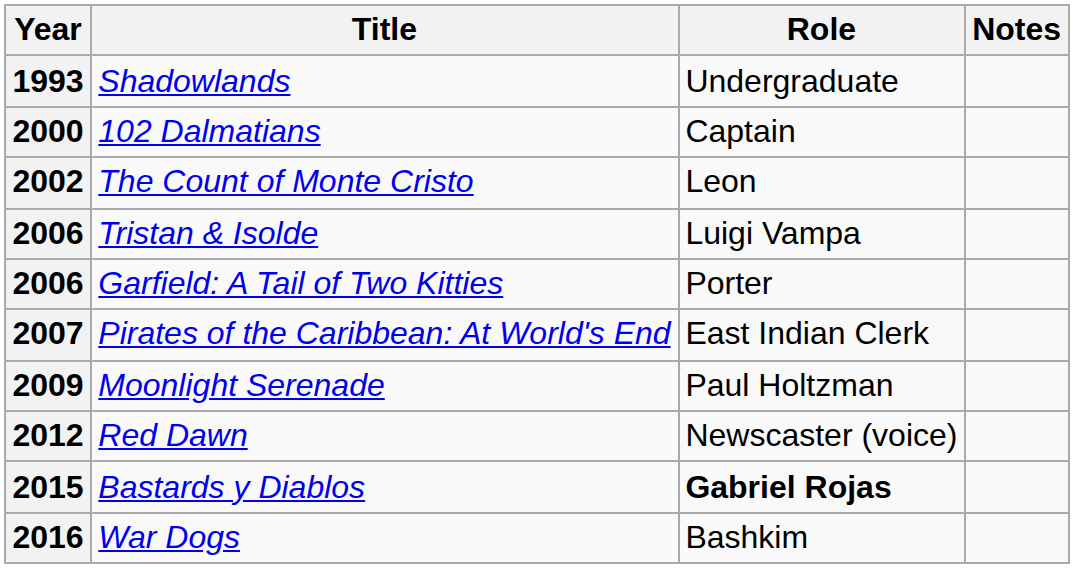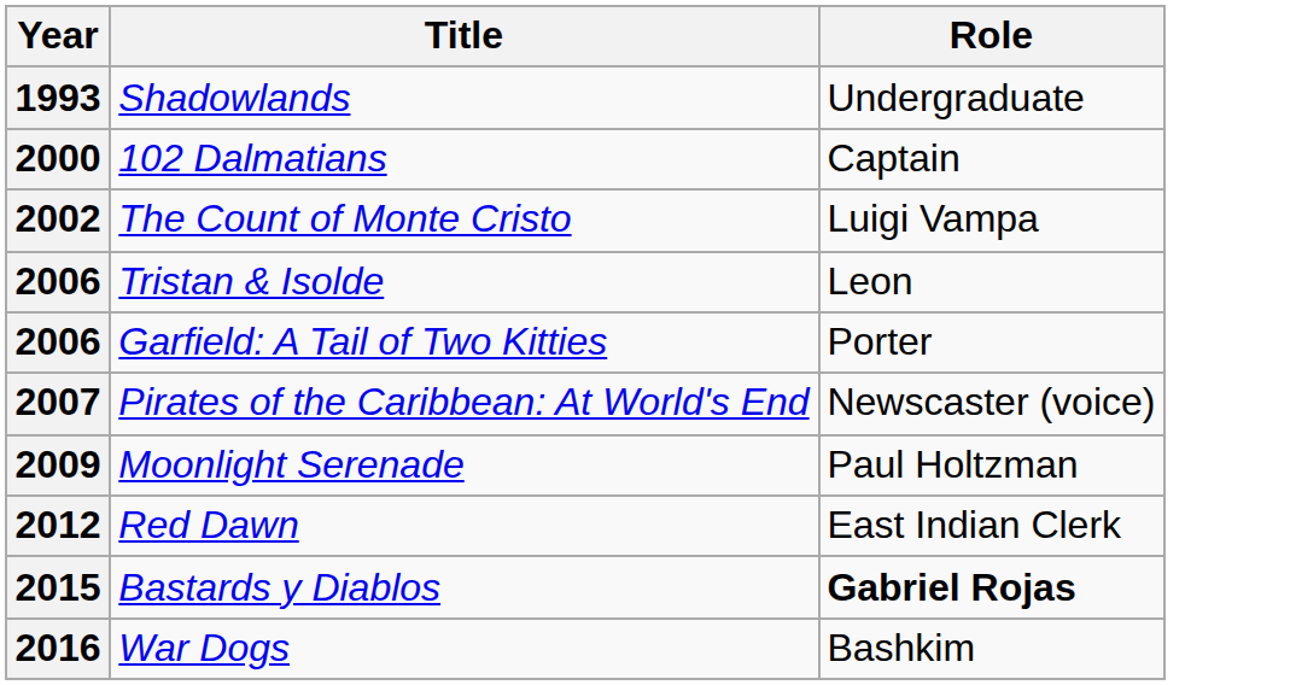 <table class = "wikitable sortable plainrowheaders">
 <tr>
 <th scope="col">Year</th>
 <th scope="col">Title</th>
 <th scope="col">Role</th>
-<th scope="col">Notes</th>
 </tr>
 <tr>
 <th scope="row">1993</th>
 <td><em><a href='#'>Shadowlands</a></em></td>
 <td>Undergraduate</td>
-<td></td>
 </tr>
 <tr>
 <th scope="row">2000</th>
 <td><em><a href='#'>102 Dalmatians</a></em></td>
 <td>Captain</td>
-<td></td>
 </tr>
 <tr>
 <th scope="row">2002</th>
 <td><em><a href='#'>The Count of Monte Cristo</a></em></td>
-<td>Leon</td>
-<td></td>
+<td>Luigi Vampa</td>
 </tr>
 <tr>
 <th scope="row">2006</th>
 <td><em><a href='#'>Tristan & Isolde</a></em></td>
-<td>Luigi Vampa</td>
-<td></td>
+<td>Leon</td>
 </tr>
 <tr>
 <th scope="row">2006</th>
 <td><em><a href='#'>Garfield: A Tail of Two Kitties</a></em></td>
 <td>Porter</td>
-<td></td>
 </tr>
 <tr>
 <th scope="row">2007</th>
 <td><em><a href='#'>Pirates of the Caribbean: At World's End</a></em></td>
-<td>East Indian Clerk</td>
-<td></td>
+<td>Newscaster (voice)</td>
 </tr>
 <tr>
 <th scope="row">2009</th>
 <td><em><a href='#'>Moonlight Serenade</a></em></td>
 <td>Paul Holtzman</td>
-<td></td>
 </tr>
 <tr>
 <th scope="row">2012</th>
 <td><em><a href='#'>Red Dawn</a></em></td>
-<td>Newscaster (voice)</td>
-<td></td>
+<td>East Indian Clerk</td>
 </tr>
 <tr>
 <th scope="row">2015</th>
 <td><em><a href='#'>Bastards y Diablos</a></em></td>
 <td><strong>Gabriel Rojas</strong></td>
-<td></td>
 </tr>
 <tr>
 <th scope="row">2016</th>
 <td><em><a href='#'>War Dogs</a></em></td>
 <td>Bashkim</td>
-<td></td>
 </tr>
 </table>
